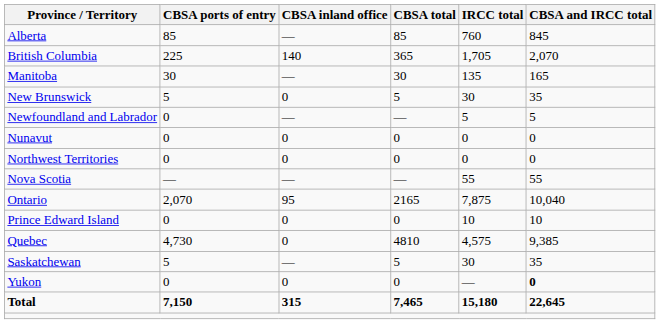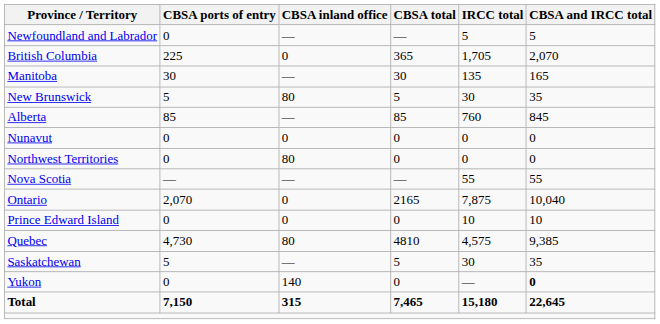 <table class="wikitable">
 <tr>
 <th>Province / Territory</th>
 <th>CBSA ports of entry</th>
 <th>CBSA inland office</th>
 <th>CBSA total</th>
 <th>IRCC total</th>
 <th>CBSA and IRCC total</th>
 </tr>
 <tr>
-<td><a href='#'>Alberta</a></td>
-<td>85</td>
+<td><a href='#'>Newfoundland and Labrador</a></td>
+<td>0</td>
 <td>—</td>
-<td>85</td>
-<td>760</td>
-<td>845</td>
+<td>—</td>
+<td>5</td>
+<td>5</td>
 </tr>
 <tr>
 <td><a href='#'>British Columbia</a></td>
 <td>225</td>
-<td>140</td>
+<td>0</td>
 <td>365</td>
 <td>1,705</td>
 <td>2,070</td>
 </tr>
 <tr>
 <td><a href='#'>Manitoba</a></td>
 <td>30</td>
 <td>—</td>
 <td>30</td>
 <td>135</td>
 <td>165</td>
 </tr>
 <tr>
 <td><a href='#'>New Brunswick</a></td>
 <td>5</td>
-<td>0</td>
+<td>80</td>
 <td>5</td>
 <td>30</td>
 <td>35</td>
 </tr>
 <tr>
-<td><a href='#'>Newfoundland and Labrador</a></td>
-<td>0</td>
+<td><a href='#'>Alberta</a></td>
+<td>85</td>
 <td>—</td>
-<td>—</td>
-<td>5</td>
-<td>5</td>
+<td>85</td>
+<td>760</td>
+<td>845</td>
 </tr>
 <tr>
 <td><a href='#'>Nunavut</a></td>
 <td>0</td>
 <td>0</td>
 <td>0</td>
 <td>0</td>
 <td>0</td>
 </tr>
 <tr>
 <td><a href='#'>Northwest Territories</a></td>
 <td>0</td>
-<td>0</td>
+<td>80</td>
 <td>0</td>
 <td>0</td>
 <td>0</td>
 </tr>
 <tr>
 <td><a href='#'>Nova Scotia</a></td>
 <td>—</td>
 <td>—</td>
 <td>—</td>
 <td>55</td>
 <td>55</td>
 </tr>
 <tr>
 <td><a href='#'>Ontario</a></td>
 <td>2,070</td>
-<td>95</td>
+<td>0</td>
 <td>2165</td>
 <td>7,875</td>
 <td>10,040</td>
 </tr>
 <tr>
 <td><a href='#'>Prince Edward Island</a></td>
 <td>0</td>
 <td>0</td>
 <td>0</td>
 <td>10</td>
 <td>10</td>
 </tr>
 <tr>
 <td><a href='#'>Quebec</a></td>
 <td>4,730</td>
-<td>0</td>
+<td>80</td>
 <td>4810</td>
 <td>4,575</td>
 <td>9,385</td>
 </tr>
 <tr>
 <td><a href='#'>Saskatchewan</a></td>
 <td>5</td>
 <td>—</td>
 <td>5</td>
 <td>30</td>
 <td>35</td>
 </tr>
 <tr>
 <td><a href='#'>Yukon</a></td>
 <td>0</td>
-<td>0</td>
+<td>140</td>
 <td>0</td>
 <td>—</td>
 <td><strong>0</strong></td>
 </tr>
 <tr>
 <td><strong>Total</strong></td>
 <td><strong>7,150</strong></td>
 <td><strong>315</strong></td>
 <td><strong>7,465</strong></td>
 <td><strong>15,180</strong></td>
 <td><strong>22,645</strong></td>
 </tr>
 <tr>
 <td colspan="6"></td>
 </tr>
 </table>
